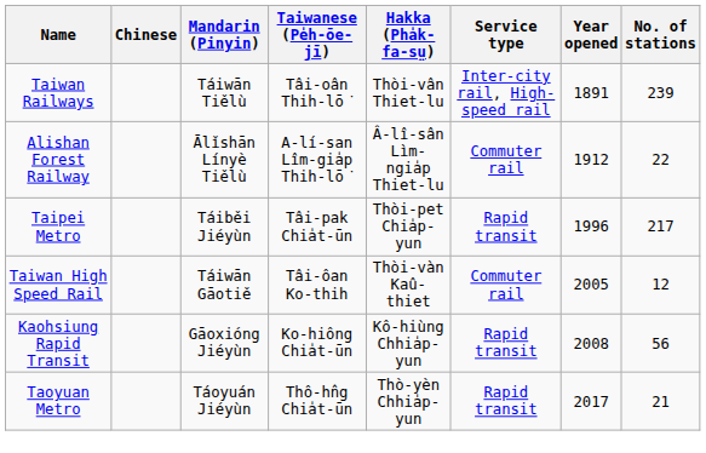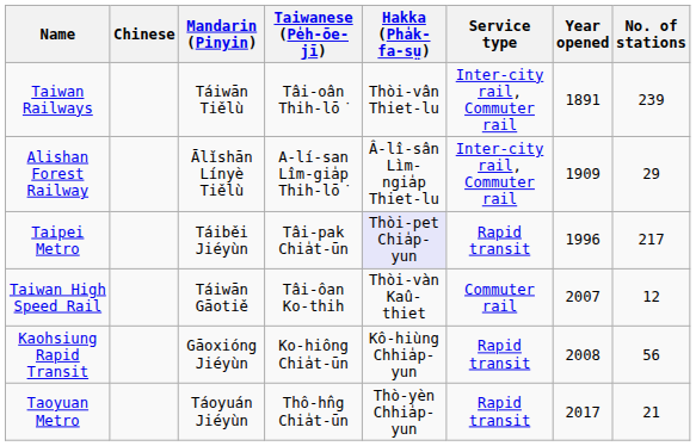 <table class=wikitable style="text-align:center;">
 <tr>
 <th>Name</th>
 <th>Chinese</th>
 <th><a href='#'>Mandarin</a><br>(<a href='#'>Pinyin</a>)</th>
 <th><a href='#'>Taiwanese</a><br>(<a href='#'>Pe̍h-ōe-jī</a>)</th>
 <th><a href='#'>Hakka</a><br>(<a href='#'>Pha̍k-fa-sṳ</a>)</th>
 <th>Service type</th>
 <th>Year<br>opened</th>
 <th>No. of<br>stations</th>
 </tr>
 <tr>
 <td><a href='#'>Taiwan Railways</a></td>
 <td></td>
 <td>Táiwān Tiělù</td>
 <td>Tâi-oân Thih-lō͘</td>
 <td>Thòi-vân Thiet-lu</td>
-<td><a href='#'>Inter-city rail</a>, <a href='#'>High-speed rail</a></td>
+<td><a href='#'>Inter-city rail</a>, <a href='#'>Commuter rail</a></td>
 <td>1891</td>
 <td>239</td>
 </tr>
 <tr>
 <td><a href='#'>Alishan Forest Railway</a></td>
 <td></td>
 <td>Ālǐshān<br>Línyè Tiělù</td>
 <td>A-lí-san<br>Lîm-gia̍p Thih-lō͘</td>
 <td>Â-lî-sân<br>Lìm-ngia̍p Thiet-lu</td>
-<td><a href='#'>Commuter rail</a></td>
-<td>1912</td>
-<td>22</td>
+<td><a href='#'>Inter-city rail</a>, <a href='#'>Commuter rail</a></td>
+<td>1909</td>
+<td>29</td>
 </tr>
 <tr>
 <td><a href='#'>Taipei Metro</a></td>
 <td></td>
 <td>Táiběi Jiéyùn</td>
 <td>Tâi-pak Chia̍t-ūn</td>
-<td>Thòi-pet Chia̍p-yun</td>
+<td style="background: lavender;">Thòi-pet Chia̍p-yun</td>
 <td><a href='#'>Rapid transit</a></td>
 <td>1996</td>
 <td>217</td>
 </tr>
 <tr>
 <td><a href='#'>Taiwan High Speed Rail</a></td>
 <td></td>
 <td>Táiwān Gāotiě</td>
 <td>Tâi-ôan Ko-thih</td>
 <td>Thòi-vàn Kaû-thiet</td>
 <td><a href='#'>Commuter rail</a></td>
-<td>2005</td>
+<td>2007</td>
 <td>12</td>
 </tr>
 <tr>
 <td><a href='#'>Kaohsiung Rapid Transit</a></td>
 <td></td>
 <td>Gāoxióng Jiéyùn</td>
 <td>Ko-hiông Chia̍t-ūn</td>
 <td>Kô-hiùng Chhia̍p-yun</td>
 <td><a href='#'>Rapid transit</a></td>
 <td>2008</td>
 <td>56</td>
 </tr>
 <tr>
 <td><a href='#'>Taoyuan Metro</a></td>
 <td></td>
 <td>Táoyuán Jiéyùn</td>
 <td>Thô-hn̂g Chia̍t-ūn</td>
 <td>Thò-yèn Chhia̍p-yun</td>
 <td><a href='#'>Rapid transit</a></td>
 <td>2017</td>
 <td>21</td>
 </tr>
 </table>
